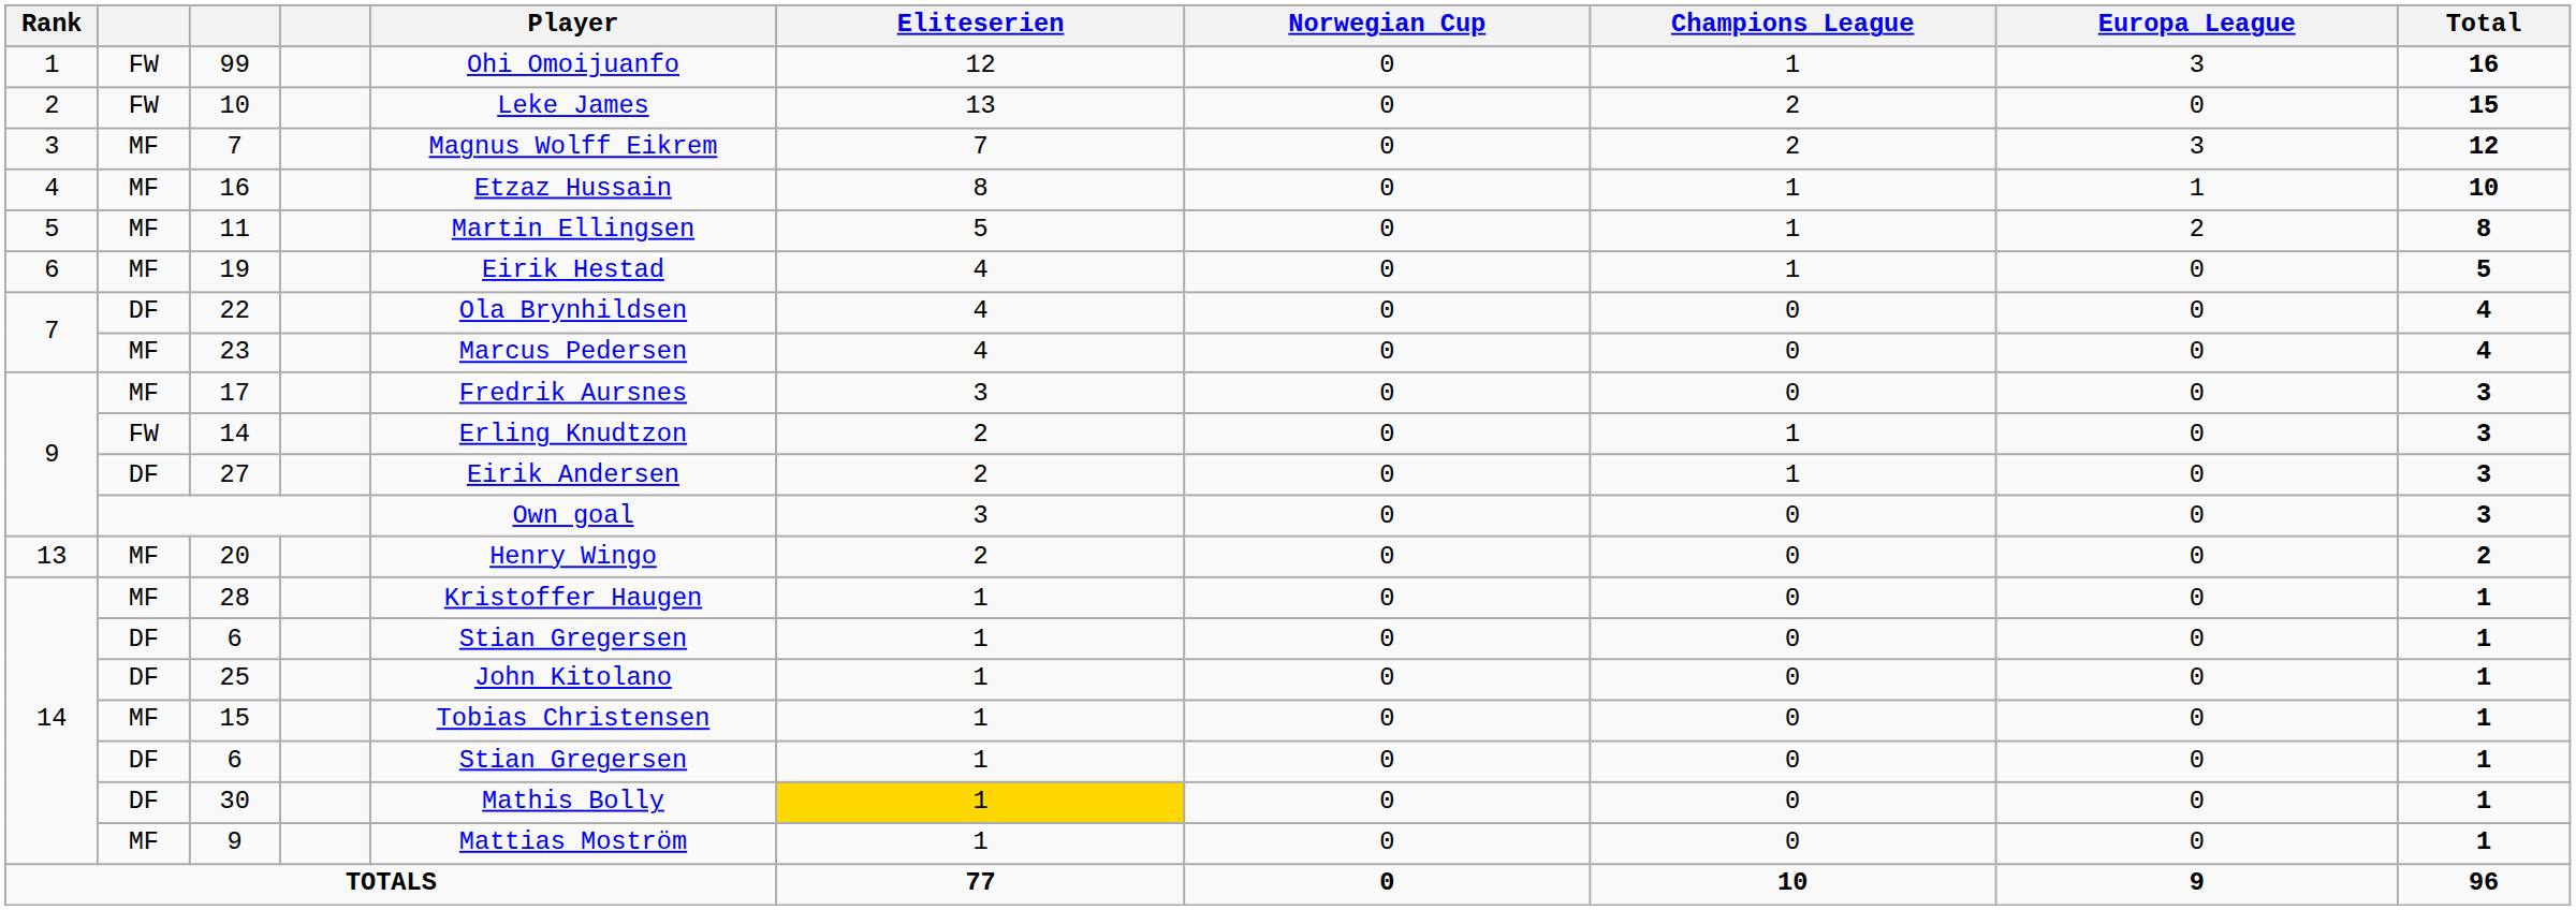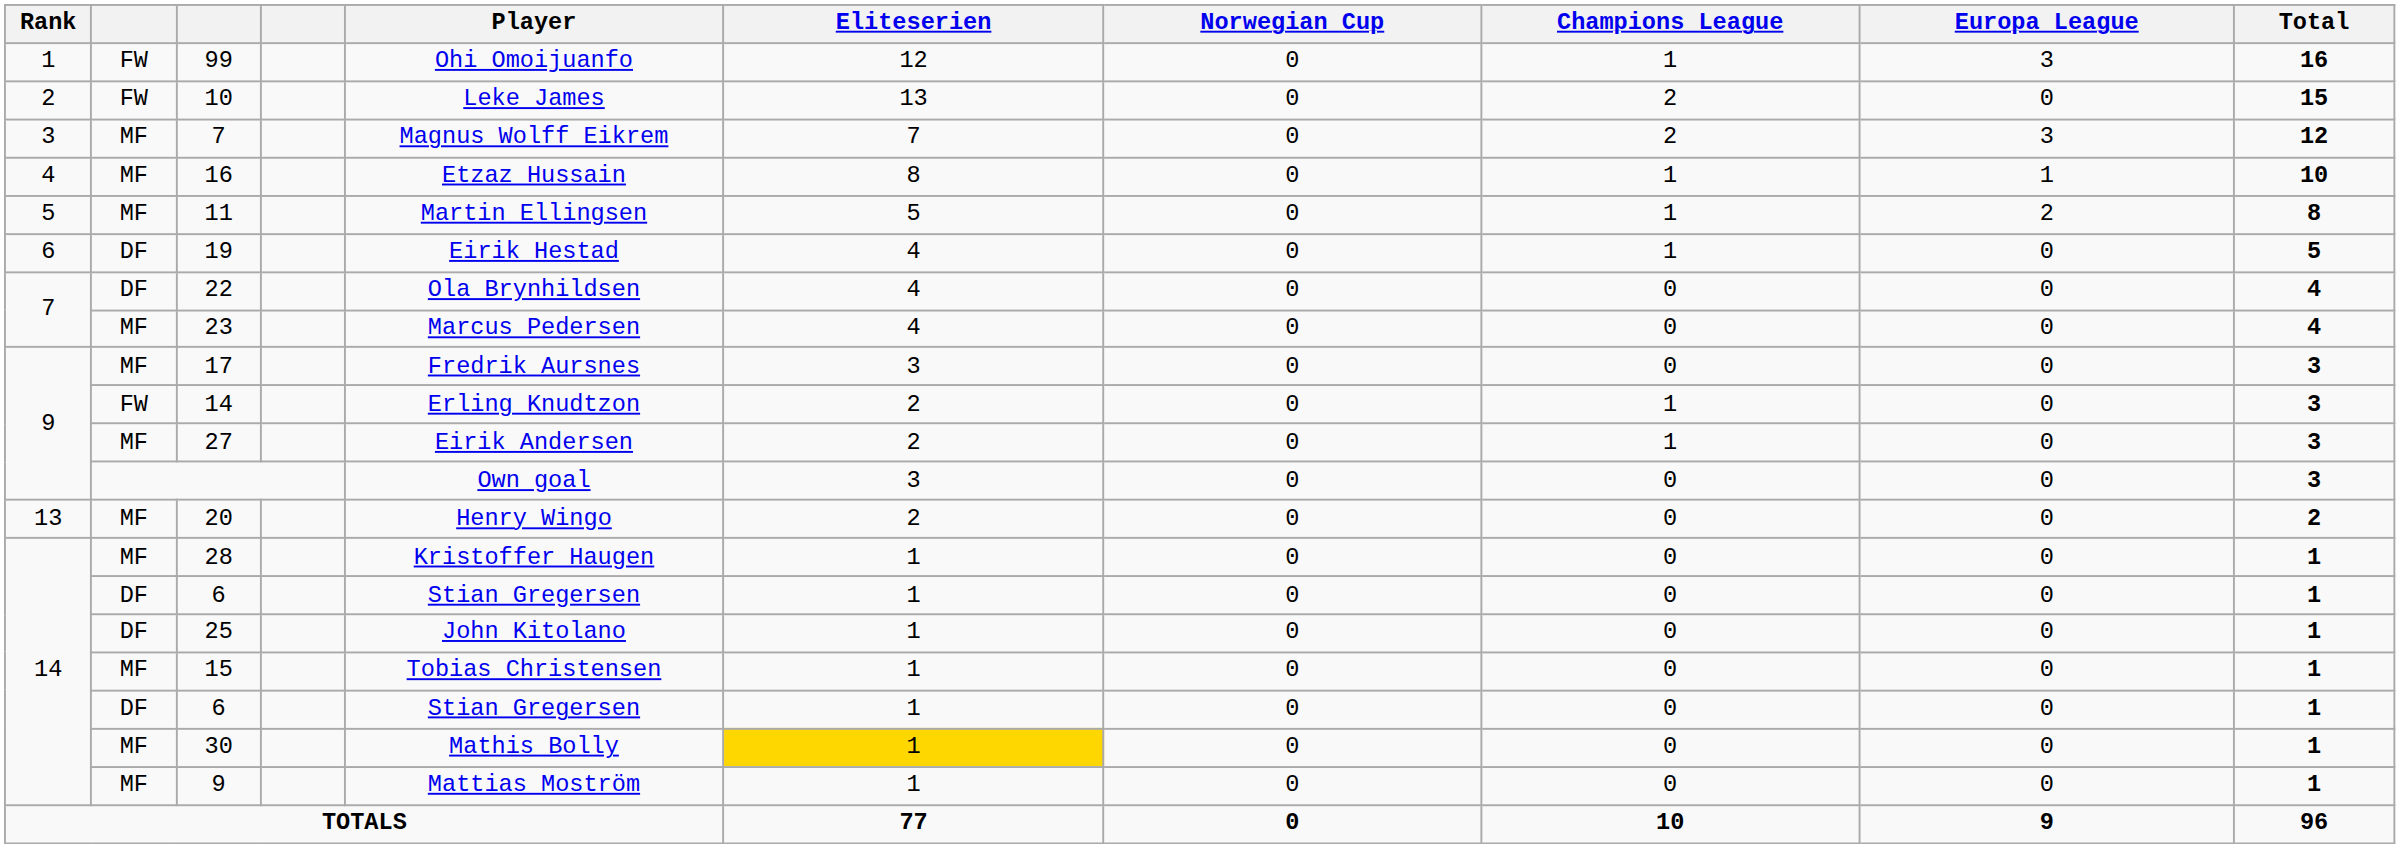 <table class="wikitable" style="font-size: 95%; text-align: center;">
 <tr>
 <th width=40>Rank</th>
 <th width=40></th>
 <th width=40></th>
 <th width=40></th>
 <th width=200>Player</th>
 <th width=200><a href='#'>Eliteserien</a></th>
 <th width=200><a href='#'>Norwegian Cup</a></th>
 <th width=200><a href='#'>Champions League</a></th>
 <th width=200><a href='#'>Europa League</a></th>
 <th width=80>Total</th>
 </tr>
 <tr>
 <td>1</td>
 <td>FW</td>
 <td>99</td>
 <td></td>
 <td><a href='#'>Ohi Omoijuanfo</a></td>
 <td>12</td>
 <td>0</td>
 <td>1</td>
 <td>3</td>
 <td><strong>16</strong></td>
 </tr>
 <tr>
 <td>2</td>
 <td>FW</td>
 <td>10</td>
 <td></td>
 <td><a href='#'>Leke James</a></td>
 <td>13</td>
 <td>0</td>
 <td>2</td>
 <td>0</td>
 <td><strong>15</strong></td>
 </tr>
 <tr>
 <td>3</td>
 <td>MF</td>
 <td>7</td>
 <td></td>
 <td><a href='#'>Magnus Wolff Eikrem</a></td>
 <td>7</td>
 <td>0</td>
 <td>2</td>
 <td>3</td>
 <td><strong>12</strong></td>
 </tr>
 <tr>
 <td>4</td>
 <td>MF</td>
 <td>16</td>
 <td></td>
 <td><a href='#'>Etzaz Hussain</a></td>
 <td>8</td>
 <td>0</td>
 <td>1</td>
 <td>1</td>
 <td><strong>10</strong></td>
 </tr>
 <tr>
 <td>5</td>
 <td>MF</td>
 <td>11</td>
 <td></td>
 <td><a href='#'>Martin Ellingsen</a></td>
 <td>5</td>
 <td>0</td>
 <td>1</td>
 <td>2</td>
 <td><strong>8</strong></td>
 </tr>
 <tr>
 <td>6</td>
-<td>MF</td>
+<td>DF</td>
 <td>19</td>
 <td></td>
 <td><a href='#'>Eirik Hestad</a></td>
 <td>4</td>
 <td>0</td>
 <td>1</td>
 <td>0</td>
 <td><strong>5</strong></td>
 </tr>
 <tr>
 <td rowspan="2">7</td>
 <td>DF</td>
 <td>22</td>
 <td></td>
 <td><a href='#'>Ola Brynhildsen</a></td>
 <td>4</td>
 <td>0</td>
 <td>0</td>
 <td>0</td>
 <td><strong>4</strong></td>
 </tr>
 <tr>
 <td>MF</td>
 <td>23</td>
 <td></td>
 <td><a href='#'>Marcus Pedersen</a></td>
 <td>4</td>
 <td>0</td>
 <td>0</td>
 <td>0</td>
 <td><strong>4</strong></td>
 </tr>
 <tr>
 <td rowspan="4">9</td>
 <td>MF</td>
 <td>17</td>
 <td></td>
 <td><a href='#'>Fredrik Aursnes</a></td>
 <td>3</td>
 <td>0</td>
 <td>0</td>
 <td>0</td>
 <td><strong>3</strong></td>
 </tr>
 <tr>
 <td>FW</td>
 <td>14</td>
 <td></td>
 <td><a href='#'>Erling Knudtzon</a></td>
 <td>2</td>
 <td>0</td>
 <td>1</td>
 <td>0</td>
 <td><strong>3</strong></td>
 </tr>
 <tr>
-<td>DF</td>
+<td>MF</td>
 <td>27</td>
 <td></td>
 <td><a href='#'>Eirik Andersen</a></td>
 <td>2</td>
 <td>0</td>
 <td>1</td>
 <td>0</td>
 <td><strong>3</strong></td>
 </tr>
 <tr>
 <td colspan="3"></td>
 <td><a href='#'>Own goal</a></td>
 <td>3</td>
 <td>0</td>
 <td>0</td>
 <td>0</td>
 <td><strong>3</strong></td>
 </tr>
 <tr>
 <td>13</td>
 <td>MF</td>
 <td>20</td>
 <td></td>
 <td><a href='#'>Henry Wingo</a></td>
 <td>2</td>
 <td>0</td>
 <td>0</td>
 <td>0</td>
 <td><strong>2</strong></td>
 </tr>
 <tr>
 <td rowspan="7">14</td>
 <td>MF</td>
 <td>28</td>
 <td></td>
 <td><a href='#'>Kristoffer Haugen</a></td>
 <td>1</td>
 <td>0</td>
 <td>0</td>
 <td>0</td>
 <td><strong>1</strong></td>
 </tr>
 <tr>
 <td>DF</td>
 <td>6</td>
 <td></td>
 <td><a href='#'>Stian Gregersen</a></td>
 <td>1</td>
 <td>0</td>
 <td>0</td>
 <td>0</td>
 <td><strong>1</strong></td>
 </tr>
 <tr>
 <td>DF</td>
 <td>25</td>
 <td></td>
 <td><a href='#'>John Kitolano</a></td>
 <td>1</td>
 <td>0</td>
 <td>0</td>
 <td>0</td>
 <td><strong>1</strong></td>
 </tr>
 <tr>
 <td>MF</td>
 <td>15</td>
 <td></td>
 <td><a href='#'>Tobias Christensen</a></td>
 <td>1</td>
 <td>0</td>
 <td>0</td>
 <td>0</td>
 <td><strong>1</strong></td>
 </tr>
 <tr>
 <td>DF</td>
 <td>6</td>
 <td></td>
 <td><a href='#'>Stian Gregersen</a></td>
 <td>1</td>
 <td>0</td>
 <td>0</td>
 <td>0</td>
 <td><strong>1</strong></td>
 </tr>
 <tr>
-<td>DF</td>
+<td>MF</td>
 <td>30</td>
 <td></td>
 <td><a href='#'>Mathis Bolly</a></td>
 <td style="background: gold;">1</td>
 <td>0</td>
 <td>0</td>
 <td>0</td>
 <td><strong>1</strong></td>
 </tr>
 <tr>
 <td>MF</td>
 <td>9</td>
 <td></td>
 <td><a href='#'>Mattias Moström</a></td>
 <td>1</td>
 <td>0</td>
 <td>0</td>
 <td>0</td>
 <td><strong>1</strong></td>
 </tr>
 <tr>
 <td colspan="5"><strong>TOTALS</strong></td>
 <td><strong>77</strong></td>
 <td><strong>0</strong></td>
 <td><strong>10</strong></td>
 <td><strong>9</strong></td>
 <td><strong>96</strong></td>
 </tr>
 </table>
